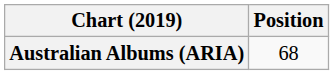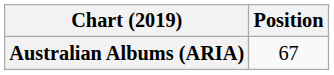 <table class="wikitable plainrowheaders" style="text-align:center">
 <tr>
 <th scope="col">Chart (2019)</th>
 <th scope="col">Position</th>
 </tr>
 <tr>
 <th scope="row">Australian Albums (ARIA)</th>
-<td>68</td>
+<td>67</td>
 </tr>
 </table>
